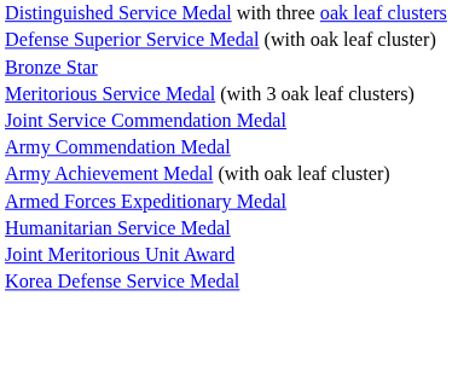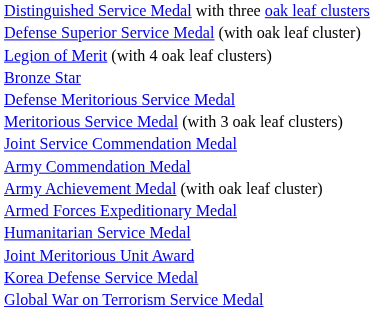 <table>
 <tr>
 <td></td>
 <td><a href='#'>Distinguished Service Medal</a> with three <a href='#'>oak leaf clusters</a></td>
 </tr>
 <tr>
 <td></td>
 <td><a href='#'>Defense Superior Service Medal</a> (with oak leaf cluster)</td>
 </tr>
 <tr>
 <td></td>
+<td><a href='#'>Legion of Merit</a> (with 4 oak leaf clusters)</td>
+</tr>
+<tr>
+<td></td>
 <td><a href='#'>Bronze Star</a></td>
+</tr>
+<tr>
+<td></td>
+<td><a href='#'>Defense Meritorious Service Medal</a></td>
 </tr>
 <tr>
 <td></td>
 <td><a href='#'>Meritorious Service Medal</a> (with 3 oak leaf clusters)</td>
 </tr>
 <tr>
 <td></td>
 <td><a href='#'>Joint Service Commendation Medal</a></td>
 </tr>
 <tr>
 <td></td>
 <td><a href='#'>Army Commendation Medal</a></td>
 </tr>
 <tr>
 <td></td>
 <td><a href='#'>Army Achievement Medal</a> (with oak leaf cluster)</td>
 </tr>
 <tr>
 <td></td>
 <td><a href='#'>Armed Forces Expeditionary Medal</a></td>
 </tr>
 <tr>
 <td></td>
 <td><a href='#'>Humanitarian Service Medal</a></td>
 </tr>
 <tr>
 <td></td>
 <td><a href='#'>Joint Meritorious Unit Award</a></td>
 </tr>
 <tr>
 <td></td>
 <td><a href='#'>Korea Defense Service Medal</a></td>
 </tr>
+<tr>
+<td></td>
+<td><a href='#'>Global War on Terrorism Service Medal</a></td>
+</tr>
 </table>
